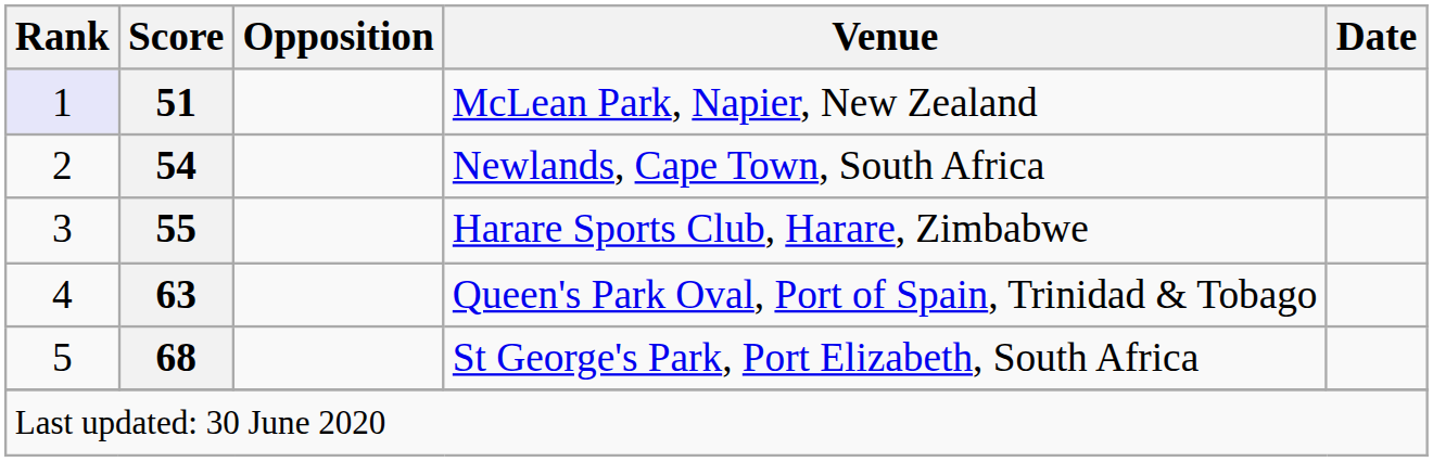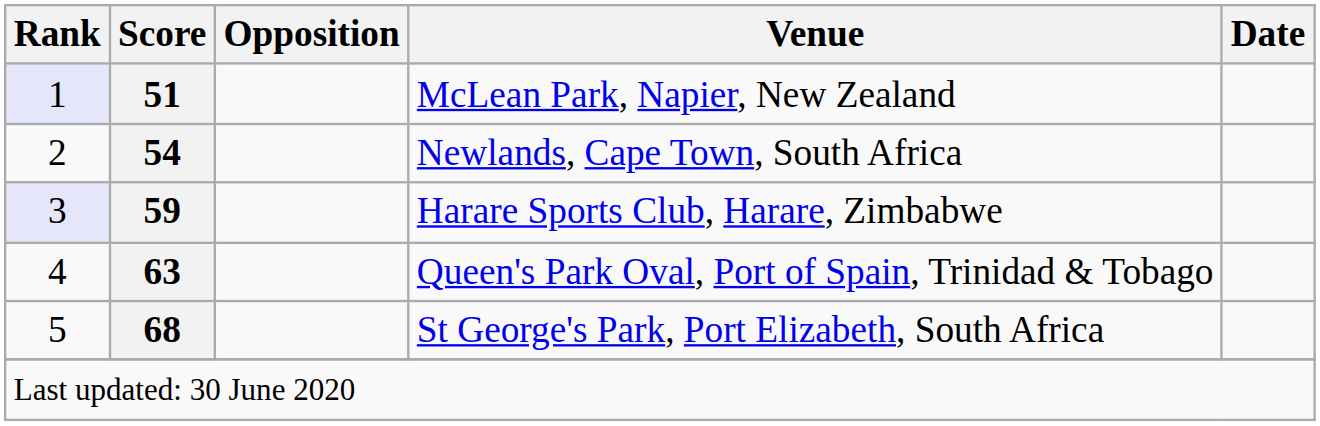 <table class="wikitable plainrowheaders sortable">
 <tr>
 <th scope=col>Rank</th>
 <th scope=col>Score</th>
 <th scope=col>Opposition</th>
 <th scope=col>Venue</th>
 <th scope=col>Date</th>
 </tr>
 <tr>
 <td align=center style="background: lavender;">1</td>
 <th scope=row style=text-align:center;>51</th>
 <td></td>
 <td><a href='#'>McLean Park</a>, <a href='#'>Napier</a>, New Zealand</td>
 <td></td>
 </tr>
 <tr>
 <td align=center>2</td>
 <th scope=row style=text-align:center;>54</th>
 <td></td>
 <td><a href='#'>Newlands</a>, <a href='#'>Cape Town</a>, South Africa</td>
 <td></td>
 </tr>
 <tr>
-<td align=center>3</td>
-<th scope=row style=text-align:center;>55</th>
+<td align=center style="background: lavender;">3</td>
+<th scope=row style=text-align:center;>59</th>
 <td></td>
 <td><a href='#'>Harare Sports Club</a>, <a href='#'>Harare</a>, Zimbabwe</td>
 <td></td>
 </tr>
 <tr>
 <td align=center>4</td>
 <th scope=row style=text-align:center;>63</th>
 <td></td>
 <td><a href='#'>Queen's Park Oval</a>, <a href='#'>Port of Spain</a>, Trinidad & Tobago</td>
 <td></td>
 </tr>
 <tr>
 <td align=center>5</td>
 <th scope=row style=text-align:center;>68</th>
 <td></td>
 <td><a href='#'>St George's Park</a>, <a href='#'>Port Elizabeth</a>, South Africa</td>
 <td></td>
 </tr>
 <tr>
 </tr>
 <tr class=sortbottom>
 <td colspan=5><small>Last updated: 30 June 2020</small></td>
 </tr>
 </table>
